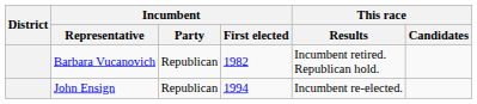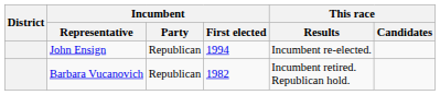 <table class=wikitable>
 <tr>
 <th rowspan=2>District</th>
 <th colspan=3>Incumbent</th>
 <th colspan=2>This race</th>
 </tr>
 <tr>
 <th>Representative</th>
 <th>Party</th>
 <th>First elected</th>
 <th>Results</th>
 <th>Candidates</th>
 </tr>
 <tr>
 <th></th>
+<td><a href='#'>John Ensign</a></td>
+<td>Republican</td>
+<td><a href='#'>1994</a></td>
+<td>Incumbent re-elected.</td>
+<td nowrap></td>
+</tr>
+<tr>
+<th></th>
 <td><a href='#'>Barbara Vucanovich</a></td>
 <td>Republican</td>
 <td><a href='#'>1982</a></td>
 <td>Incumbent retired.<br>Republican hold.</td>
 <td nowrap></td>
 </tr>
-<tr>
-<th></th>
-<td><a href='#'>John Ensign</a></td>
-<td>Republican</td>
-<td><a href='#'>1994</a></td>
-<td>Incumbent re-elected.</td>
-<td nowrap></td>
-</tr>
 </table>
